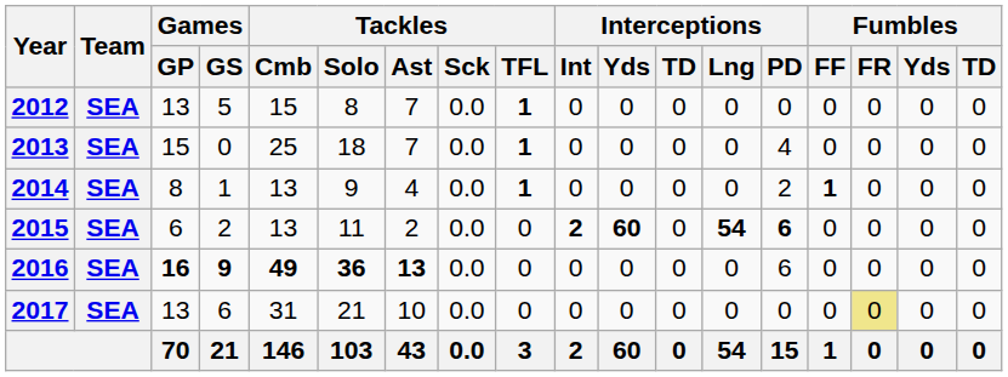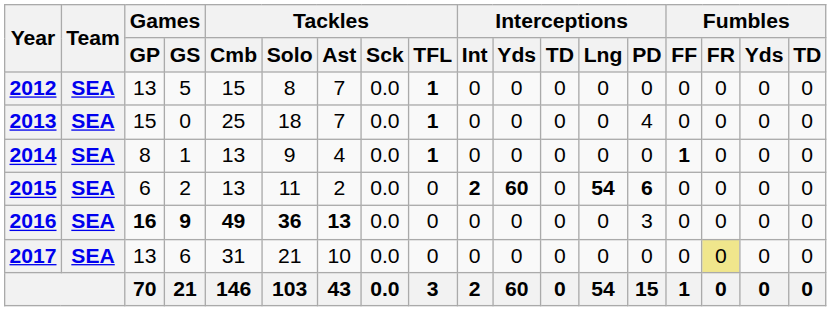 <table class="wikitable" style="text-align:center">
 <tr>
 <th rowspan="2">Year</th>
 <th rowspan="2">Team</th>
 <th colspan="2">Games</th>
 <th colspan="5">Tackles</th>
 <th colspan="5">Interceptions</th>
 <th colspan="4">Fumbles</th>
 </tr>
 <tr>
 <th>GP</th>
 <th>GS</th>
 <th>Cmb</th>
 <th>Solo</th>
 <th>Ast</th>
 <th>Sck</th>
 <th>TFL</th>
 <th>Int</th>
 <th>Yds</th>
 <th>TD</th>
 <th>Lng</th>
 <th>PD</th>
 <th>FF</th>
 <th>FR</th>
 <th>Yds</th>
 <th>TD</th>
 </tr>
 <tr>
 <th><a href='#'>2012</a></th>
 <th><a href='#'>SEA</a></th>
 <td>13</td>
 <td>5</td>
 <td>15</td>
 <td>8</td>
 <td>7</td>
 <td>0.0</td>
 <td><strong>1</strong></td>
 <td>0</td>
 <td>0</td>
 <td>0</td>
 <td>0</td>
 <td>0</td>
 <td>0</td>
 <td>0</td>
 <td>0</td>
 <td>0</td>
 </tr>
 <tr>
 <th><a href='#'>2013</a></th>
 <th><a href='#'>SEA</a></th>
 <td>15</td>
 <td>0</td>
 <td>25</td>
 <td>18</td>
 <td>7</td>
 <td>0.0</td>
 <td><strong>1</strong></td>
 <td>0</td>
 <td>0</td>
 <td>0</td>
 <td>0</td>
 <td>4</td>
 <td>0</td>
 <td>0</td>
 <td>0</td>
 <td>0</td>
 </tr>
 <tr>
 <th><a href='#'>2014</a></th>
 <th><a href='#'>SEA</a></th>
 <td>8</td>
 <td>1</td>
 <td>13</td>
 <td>9</td>
 <td>4</td>
 <td>0.0</td>
 <td><strong>1</strong></td>
 <td>0</td>
 <td>0</td>
 <td>0</td>
 <td>0</td>
-<td>2</td>
+<td>0</td>
 <td><strong>1</strong></td>
 <td>0</td>
 <td>0</td>
 <td>0</td>
 </tr>
 <tr>
 <th><a href='#'>2015</a></th>
 <th><a href='#'>SEA</a></th>
 <td>6</td>
 <td>2</td>
 <td>13</td>
 <td>11</td>
 <td>2</td>
 <td>0.0</td>
 <td>0</td>
 <td><strong>2</strong></td>
 <td><strong>60</strong></td>
 <td>0</td>
 <td><strong>54</strong></td>
 <td><strong>6</strong></td>
 <td>0</td>
 <td>0</td>
 <td>0</td>
 <td>0</td>
 </tr>
 <tr>
 <th><a href='#'>2016</a></th>
 <th><a href='#'>SEA</a></th>
 <td><strong>16</strong></td>
 <td><strong>9</strong></td>
 <td><strong>49</strong></td>
 <td><strong>36</strong></td>
 <td><strong>13</strong></td>
 <td>0.0</td>
 <td>0</td>
 <td>0</td>
 <td>0</td>
 <td>0</td>
 <td>0</td>
-<td>6</td>
+<td>3</td>
 <td>0</td>
 <td>0</td>
 <td>0</td>
 <td>0</td>
 </tr>
 <tr>
 <th><a href='#'>2017</a></th>
 <th><a href='#'>SEA</a></th>
 <td>13</td>
 <td>6</td>
 <td>31</td>
 <td>21</td>
 <td>10</td>
 <td>0.0</td>
 <td>0</td>
 <td>0</td>
 <td>0</td>
 <td>0</td>
 <td>0</td>
 <td>0</td>
 <td>0</td>
 <td style="background: khaki;">0</td>
 <td>0</td>
 <td>0</td>
 </tr>
 <tr>
 <th colspan="2"></th>
 <th>70</th>
 <th>21</th>
 <th>146</th>
 <th>103</th>
 <th>43</th>
 <th>0.0</th>
 <th>3</th>
 <th>2</th>
 <th>60</th>
 <th>0</th>
 <th>54</th>
 <th>15</th>
 <th>1</th>
 <th>0</th>
 <th>0</th>
 <th>0</th>
 </tr>
 </table>
